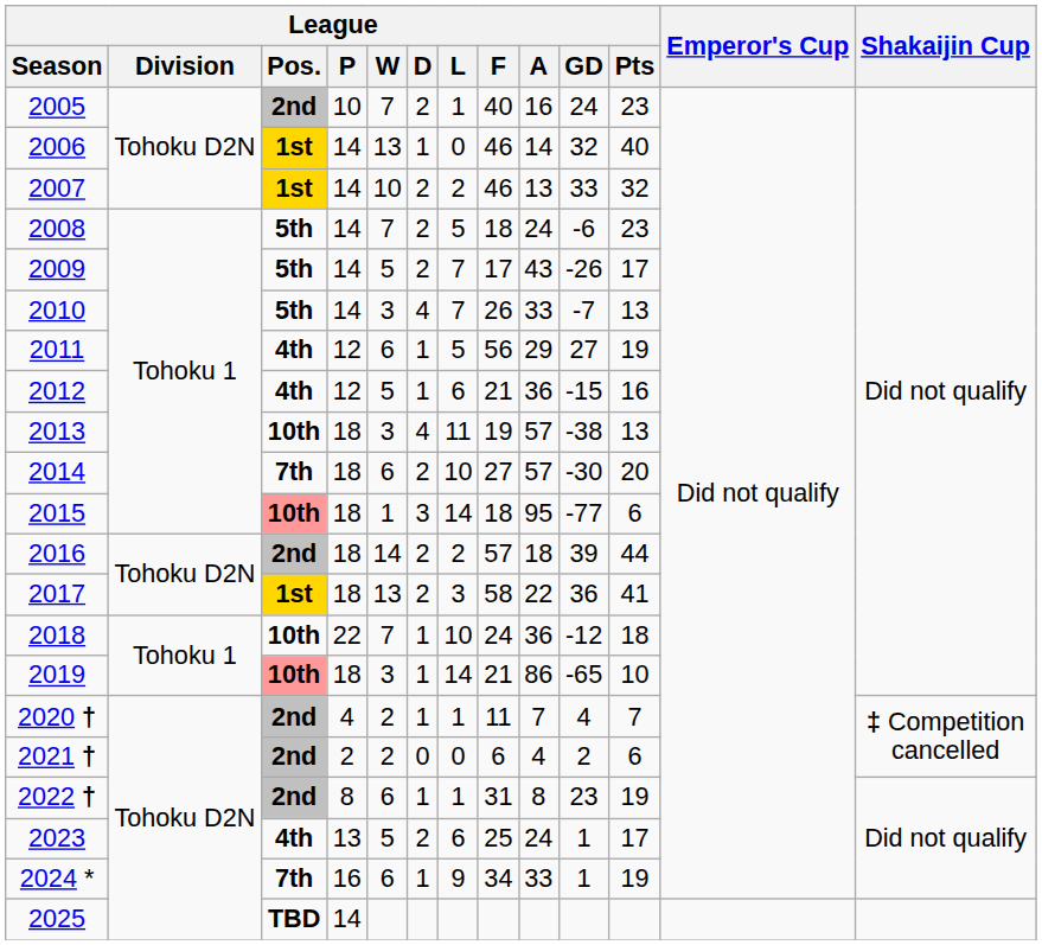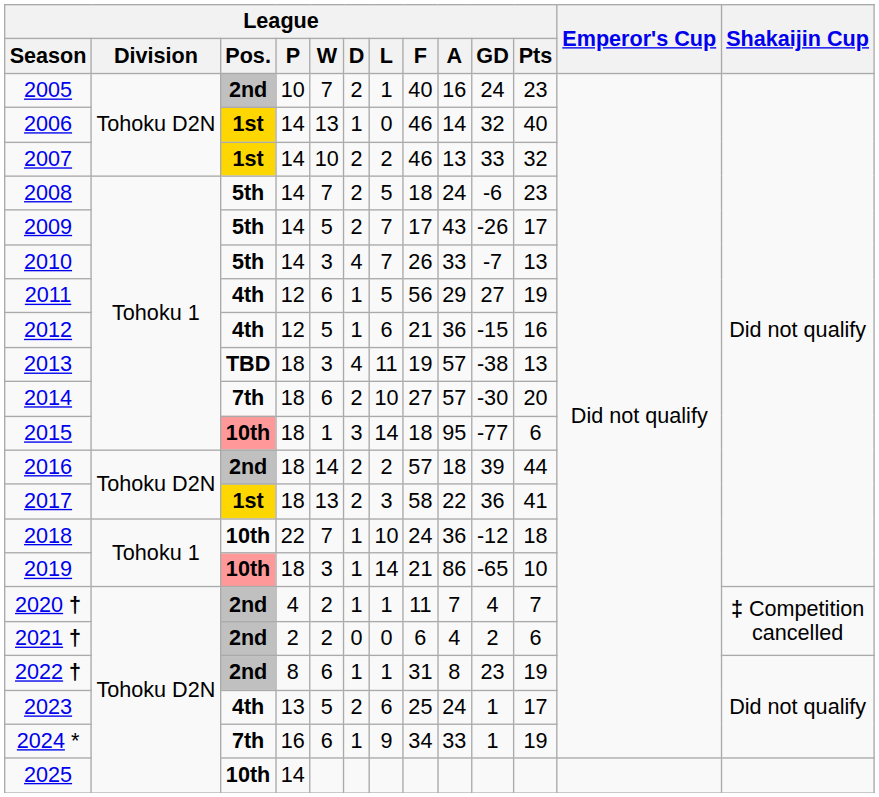 <table class="wikitable" style="text-align:center;">
 <tr>
 <th colspan="11">League</th>
 <th rowspan="2"><a href='#'>Emperor's Cup</a></th>
 <th rowspan="2"><a href='#'>Shakaijin Cup</a></th>
 </tr>
 <tr>
 <th>Season</th>
 <th>Division</th>
 <th>Pos.</th>
 <th>P</th>
 <th>W</th>
 <th>D</th>
 <th>L</th>
 <th>F</th>
 <th>A</th>
 <th>GD</th>
 <th>Pts</th>
 </tr>
 <tr>
 <td><a href='#'>2005</a></td>
 <td rowspan="3">Tohoku D2N</td>
 <td bgcolor=silver><strong>2nd</strong></td>
 <td>10</td>
 <td>7</td>
 <td>2</td>
 <td>1</td>
 <td>40</td>
 <td>16</td>
 <td>24</td>
 <td>23</td>
 <td rowspan="20">Did not qualify</td>
 <td rowspan="15">Did not qualify</td>
 </tr>
 <tr>
 <td><a href='#'>2006</a></td>
 <td bgcolor=gold><strong>1st</strong></td>
 <td>14</td>
 <td>13</td>
 <td>1</td>
 <td>0</td>
 <td>46</td>
 <td>14</td>
 <td>32</td>
 <td>40</td>
 </tr>
 <tr>
 <td><a href='#'>2007</a></td>
 <td bgcolor=gold><strong>1st</strong></td>
 <td>14</td>
 <td>10</td>
 <td>2</td>
 <td>2</td>
 <td>46</td>
 <td>13</td>
 <td>33</td>
 <td>32</td>
 </tr>
 <tr>
 <td><a href='#'>2008</a></td>
 <td rowspan="8">Tohoku 1</td>
 <td><strong>5th</strong></td>
 <td>14</td>
 <td>7</td>
 <td>2</td>
 <td>5</td>
 <td>18</td>
 <td>24</td>
 <td>-6</td>
 <td>23</td>
 </tr>
 <tr>
 <td><a href='#'>2009</a></td>
 <td><strong>5th</strong></td>
 <td>14</td>
 <td>5</td>
 <td>2</td>
 <td>7</td>
 <td>17</td>
 <td>43</td>
 <td>-26</td>
 <td>17</td>
 </tr>
 <tr>
 <td><a href='#'>2010</a></td>
 <td><strong>5th</strong></td>
 <td>14</td>
 <td>3</td>
 <td>4</td>
 <td>7</td>
 <td>26</td>
 <td>33</td>
 <td>-7</td>
 <td>13</td>
 </tr>
 <tr>
 <td><a href='#'>2011</a></td>
 <td><strong>4th</strong></td>
 <td>12</td>
 <td>6</td>
 <td>1</td>
 <td>5</td>
 <td>56</td>
 <td>29</td>
 <td>27</td>
 <td>19</td>
 </tr>
 <tr>
 <td><a href='#'>2012</a></td>
 <td><strong>4th</strong></td>
 <td>12</td>
 <td>5</td>
 <td>1</td>
 <td>6</td>
 <td>21</td>
 <td>36</td>
 <td>-15</td>
 <td>16</td>
 </tr>
 <tr>
 <td><a href='#'>2013</a></td>
-<td><strong>10th</strong></td>
+<td><strong>TBD</strong></td>
 <td>18</td>
 <td>3</td>
 <td>4</td>
 <td>11</td>
 <td>19</td>
 <td>57</td>
 <td>-38</td>
 <td>13</td>
 </tr>
 <tr>
 <td><a href='#'>2014</a></td>
 <td><strong>7th</strong></td>
 <td>18</td>
 <td>6</td>
 <td>2</td>
 <td>10</td>
 <td>27</td>
 <td>57</td>
 <td>-30</td>
 <td>20</td>
 </tr>
 <tr>
 <td><a href='#'>2015</a></td>
 <td bgcolor=#ff9999><strong>10th</strong></td>
 <td>18</td>
 <td>1</td>
 <td>3</td>
 <td>14</td>
 <td>18</td>
 <td>95</td>
 <td>-77</td>
 <td>6</td>
 </tr>
 <tr>
 <td><a href='#'>2016</a></td>
 <td rowspan="2">Tohoku D2N</td>
 <td bgcolor=silver><strong>2nd</strong></td>
 <td>18</td>
 <td>14</td>
 <td>2</td>
 <td>2</td>
 <td>57</td>
 <td>18</td>
 <td>39</td>
 <td>44</td>
 </tr>
 <tr>
 <td><a href='#'>2017</a></td>
 <td bgcolor=gold><strong>1st</strong></td>
 <td>18</td>
 <td>13</td>
 <td>2</td>
 <td>3</td>
 <td>58</td>
 <td>22</td>
 <td>36</td>
 <td>41</td>
 </tr>
 <tr>
 <td><a href='#'>2018</a></td>
 <td rowspan="2">Tohoku 1</td>
 <td><strong>10th</strong></td>
 <td>22</td>
 <td>7</td>
 <td>1</td>
 <td>10</td>
 <td>24</td>
 <td>36</td>
 <td>-12</td>
 <td>18</td>
 </tr>
 <tr>
 <td><a href='#'>2019</a></td>
 <td bgcolor=#ff9999><strong>10th</strong></td>
 <td>18</td>
 <td>3</td>
 <td>1</td>
 <td>14</td>
 <td>21</td>
 <td>86</td>
 <td>-65</td>
 <td>10</td>
 </tr>
 <tr>
 <td><a href='#'>2020</a> <strong>†</strong></td>
 <td rowspan="6">Tohoku D2N</td>
 <td bgcolor=silver><strong>2nd</strong></td>
 <td>4</td>
 <td>2</td>
 <td>1</td>
 <td>1</td>
 <td>11</td>
 <td>7</td>
 <td>4</td>
 <td>7</td>
 <td rowspan="2"><strong>‡</strong> Competition <br> cancelled</td>
 </tr>
 <tr>
 <td><a href='#'>2021</a> <strong>†</strong></td>
 <td bgcolor=silver><strong>2nd</strong></td>
 <td>2</td>
 <td>2</td>
 <td>0</td>
 <td>0</td>
 <td>6</td>
 <td>4</td>
 <td>2</td>
 <td>6</td>
 </tr>
 <tr>
 <td><a href='#'>2022</a> <strong>†</strong></td>
 <td bgcolor=silver><strong>2nd</strong></td>
 <td>8</td>
 <td>6</td>
 <td>1</td>
 <td>1</td>
 <td>31</td>
 <td>8</td>
 <td>23</td>
 <td>19</td>
 <td rowspan="3">Did not qualify</td>
 </tr>
 <tr>
 <td><a href='#'>2023</a></td>
 <td><strong>4th</strong></td>
 <td>13</td>
 <td>5</td>
 <td>2</td>
 <td>6</td>
 <td>25</td>
 <td>24</td>
 <td>1</td>
 <td>17</td>
 </tr>
 <tr>
 <td><a href='#'>2024</a> *</td>
 <td><strong>7th</strong></td>
 <td>16</td>
 <td>6</td>
 <td>1</td>
 <td>9</td>
 <td>34</td>
 <td>33</td>
 <td>1</td>
 <td>19</td>
 </tr>
 <tr>
 <td><a href='#'>2025</a></td>
-<td><strong>TBD</strong></td>
+<td><strong>10th</strong></td>
 <td>14</td>
 <td></td>
 <td></td>
 <td></td>
 <td></td>
 <td></td>
 <td></td>
 <td></td>
 <td></td>
 </tr>
 </table>
